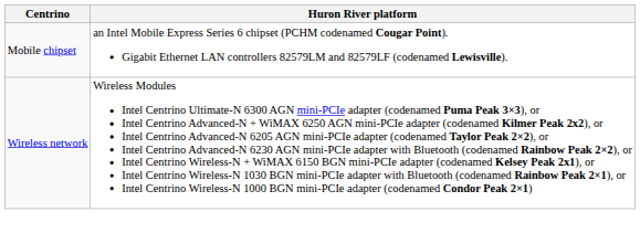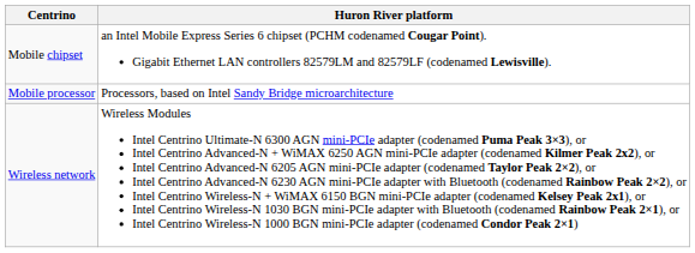 <table class="wikitable">
 <tr>
 <th>Centrino</th>
 <th>Huron River platform</th>
 </tr>
 <tr>
 <td>Mobile <a href='#'>chipset</a></td>
 <td style="background:white">an Intel Mobile Express Series 6 chipset (PCHM codenamed <strong>Cougar Point</strong>).<br><ul><li>Gigabit Ethernet LAN controllers 82579LM and 82579LF (codenamed <strong>Lewisville</strong>).</li></ul></td>
 </tr>
 <tr>
+<td><a href='#'>Mobile processor</a></td>
+<td style="background:white">Processors, based on Intel <a href='#'>Sandy Bridge microarchitecture</a></td>
+</tr>
+<tr>
 <td><a href='#'>Wireless network</a></td>
 <td style="background:white">Wireless Modules<br><ul><li>Intel Centrino Ultimate-N 6300 AGN <a href='#'>mini-PCIe</a> adapter  (codenamed <strong>Puma Peak 3×3</strong>), or</li><li>Intel Centrino Advanced-N + WiMAX 6250 AGN mini-PCIe adapter  (codenamed <strong>Kilmer Peak 2x2</strong>), or</li><li>Intel Centrino Advanced-N 6205 AGN mini-PCIe adapter  (codenamed <strong>Taylor Peak 2×2</strong>), or</li><li>Intel Centrino Advanced-N 6230 AGN mini-PCIe adapter with Bluetooth  (codenamed <strong>Rainbow Peak 2×2</strong>), or</li><li>Intel Centrino Wireless-N + WiMAX 6150 BGN mini-PCIe adapter  (codenamed <strong>Kelsey Peak 2x1</strong>), or</li><li>Intel Centrino Wireless-N 1030 BGN mini-PCIe adapter with Bluetooth (codenamed <strong>Rainbow Peak 2×1</strong>), or</li><li>Intel Centrino Wireless-N 1000 BGN mini-PCIe adapter  (codenamed <strong>Condor Peak 2×1</strong>)</li></ul></td>
 </tr>
 </table>
